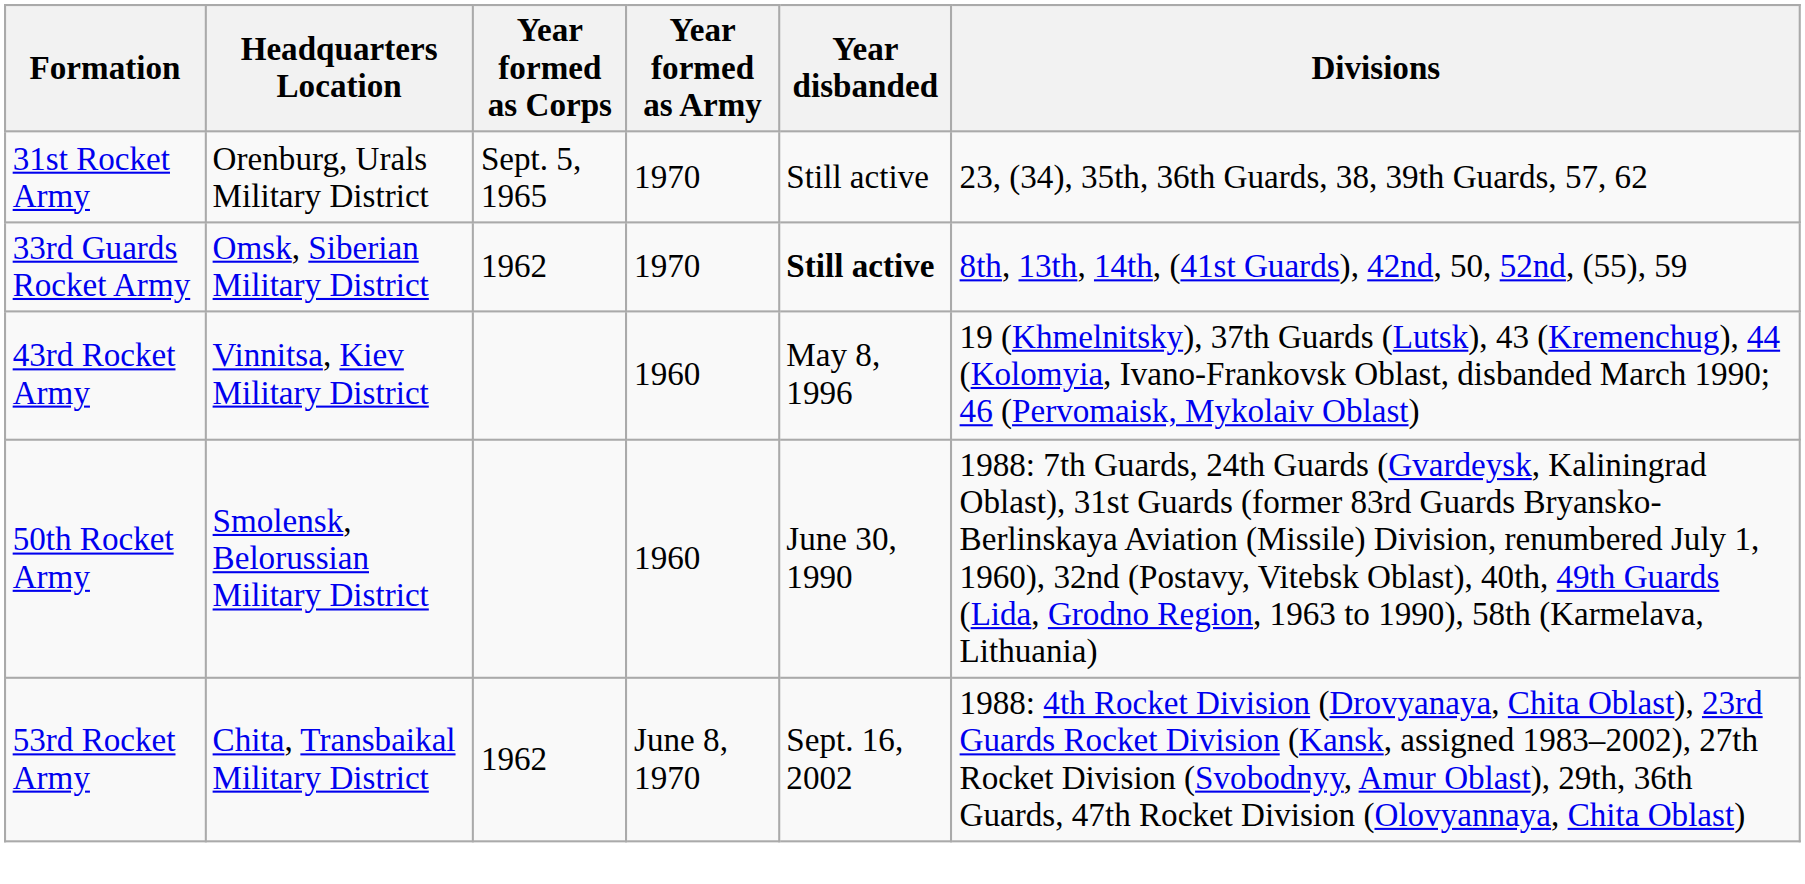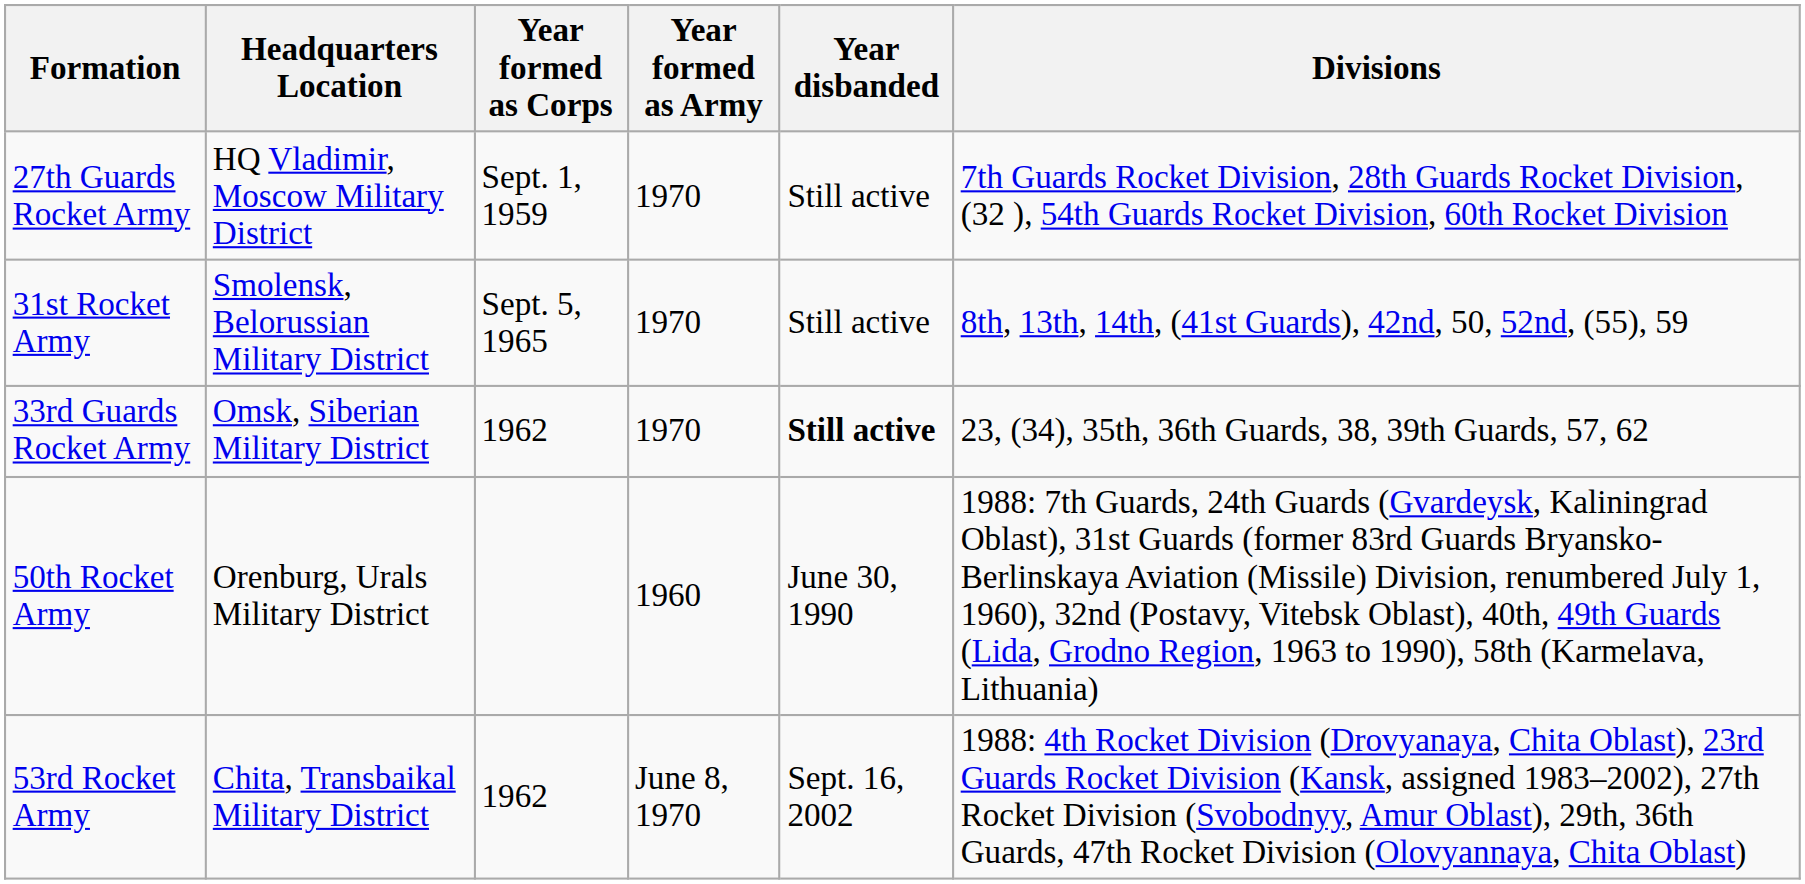 <table class="wikitable">
 <tr>
 <th>Formation</th>
 <th>Headquarters Location</th>
 <th>Year formed as Corps</th>
 <th>Year formed as Army</th>
 <th>Year disbanded</th>
 <th>Divisions</th>
 </tr>
 <tr>
+<td><a href='#'>27th Guards Rocket Army</a></td>
+<td>HQ <a href='#'>Vladimir</a>, <a href='#'>Moscow Military District</a></td>
+<td>Sept. 1, 1959</td>
+<td>1970</td>
+<td>Still active</td>
+<td><a href='#'>7th Guards Rocket Division</a>, <a href='#'>28th Guards Rocket Division</a>, (32 ), <a href='#'>54th Guards Rocket Division</a>, <a href='#'>60th Rocket Division</a></td>
+</tr>
+<tr>
 <td><a href='#'>31st Rocket Army</a></td>
-<td>Orenburg, Urals Military District</td>
+<td><a href='#'>Smolensk</a>, <a href='#'>Belorussian Military District</a></td>
 <td>Sept. 5, 1965</td>
 <td>1970</td>
 <td>Still active</td>
-<td>23, (34), 35th, 36th Guards, 38, 39th Guards, 57, 62</td>
+<td><a href='#'>8th</a>, <a href='#'>13th</a>, <a href='#'>14th</a>, (<a href='#'>41st Guards</a>), <a href='#'>42nd</a>, 50, <a href='#'>52nd</a>, (55), 59</td>
 </tr>
 <tr>
 <td><a href='#'>33rd Guards Rocket Army</a></td>
 <td><a href='#'>Omsk</a>, <a href='#'>Siberian Military District</a></td>
 <td>1962</td>
 <td>1970</td>
 <td><strong>Still active</strong></td>
-<td><a href='#'>8th</a>, <a href='#'>13th</a>, <a href='#'>14th</a>, (<a href='#'>41st Guards</a>), <a href='#'>42nd</a>, 50, <a href='#'>52nd</a>, (55), 59</td>
-</tr>
-<tr>
-<td><a href='#'>43rd Rocket Army</a></td>
-<td><a href='#'>Vinnitsa</a>, <a href='#'>Kiev Military District</a></td>
-<td></td>
-<td>1960</td>
-<td>May 8, 1996</td>
-<td>19 (<a href='#'>Khmelnitsky</a>), 37th Guards (<a href='#'>Lutsk</a>), 43 (<a href='#'>Kremenchug</a>), <a href='#'>44</a> (<a href='#'>Kolomyia</a>, Ivano-Frankovsk Oblast, disbanded March 1990; <a href='#'>46</a> (<a href='#'>Pervomaisk, Mykolaiv Oblast</a>)</td>
+<td>23, (34), 35th, 36th Guards, 38, 39th Guards, 57, 62</td>
 </tr>
 <tr>
 <td><a href='#'>50th Rocket Army</a></td>
-<td><a href='#'>Smolensk</a>, <a href='#'>Belorussian Military District</a></td>
+<td>Orenburg, Urals Military District</td>
 <td></td>
 <td>1960</td>
 <td>June 30, 1990</td>
 <td>1988: 7th Guards, 24th Guards (<a href='#'>Gvardeysk</a>, Kaliningrad Oblast), 31st Guards (former 83rd Guards Bryansko-Berlinskaya Aviation (Missile) Division, renumbered July 1, 1960), 32nd (Postavy, Vitebsk Oblast), 40th, <a href='#'>49th Guards</a> (<a href='#'>Lida</a>, <a href='#'>Grodno Region</a>, 1963 to 1990), 58th (Karmelava, Lithuania)</td>
 </tr>
 <tr>
 <td><a href='#'>53rd Rocket Army</a></td>
 <td><a href='#'>Chita</a>, <a href='#'>Transbaikal Military District</a></td>
 <td>1962</td>
 <td>June 8, 1970</td>
 <td>Sept. 16, 2002</td>
 <td>1988: <a href='#'>4th Rocket Division</a> (<a href='#'>Drovyanaya</a>, <a href='#'>Chita Oblast</a>), <a href='#'>23rd Guards Rocket Division</a> (<a href='#'>Kansk</a>, assigned 1983–2002), 27th Rocket Division (<a href='#'>Svobodnyy</a>, <a href='#'>Amur Oblast</a>), 29th, 36th Guards, 47th Rocket Division (<a href='#'>Olovyannaya</a>, <a href='#'>Chita Oblast</a>)</td>
 </tr>
 </table>
